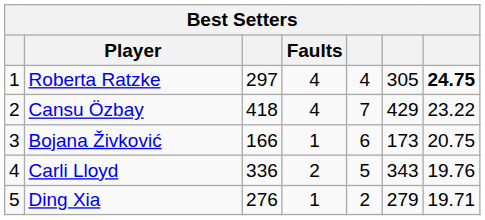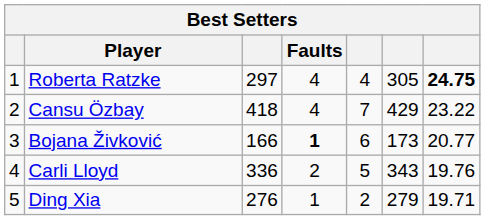 <table class="wikitable sortable" style=font-size:90%>
 <tr>
 <th colspan=7>Best Setters</th>
 </tr>
 <tr>
 <th></th>
 <th width=158>Player</th>
 <th width=20></th>
 <th width=20>Faults</th>
 <th width=20></th>
 <th width=20></th>
 <th width=20></th>
 </tr>
 <tr>
 <td>1</td>
 <td> <a href='#'>Roberta Ratzke</a></td>
 <td align=center>297</td>
 <td align=center>4</td>
 <td align=center>4</td>
 <td align=center>305</td>
 <td align=center><strong>24.75</strong></td>
 </tr>
 <tr>
 <td>2</td>
 <td> <a href='#'>Cansu Özbay</a></td>
 <td align=center>418</td>
 <td align=center>4</td>
 <td align=center>7</td>
 <td align=center>429</td>
 <td align=center>23.22</td>
 </tr>
 <tr>
 <td>3</td>
 <td> <a href='#'>Bojana Živković</a></td>
 <td align=center>166</td>
-<td align=center>1</td>
+<td align=center><strong>1</strong></td>
 <td align=center>6</td>
 <td align=center>173</td>
-<td align=center>20.75</td>
+<td align=center>20.77</td>
 </tr>
 <tr>
 <td>4</td>
 <td> <a href='#'>Carli Lloyd</a></td>
 <td align=center>336</td>
 <td align=center>2</td>
 <td align=center>5</td>
 <td align=center>343</td>
 <td align=center>19.76</td>
 </tr>
 <tr>
 <td>5</td>
 <td> <a href='#'>Ding Xia</a></td>
 <td align=center>276</td>
 <td align=center>1</td>
 <td align=center>2</td>
 <td align=center>279</td>
 <td align=center>19.71</td>
 </tr>
 </table>
